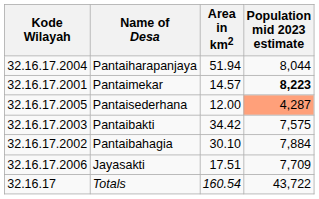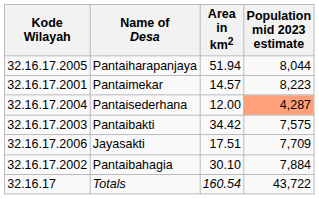 <table class="wikitable">
 <tr>
 <th>Kode <br>Wilayah</th>
 <th>Name of <br> <em>Desa</em></th>
 <th>Area <br>in <br>km<sup>2</sup></th>
 <th>Population<br>mid 2023<br>estimate</th>
 </tr>
 <tr>
-<td>32.16.17.2004</td>
+<td>32.16.17.2005</td>
 <td>Pantaiharapanjaya</td>
 <td align="right">51.94</td>
 <td align="right">8,044</td>
 </tr>
 <tr>
 <td>32.16.17.2001</td>
 <td>Pantaimekar</td>
 <td align="right">14.57</td>
-<td align="right"><strong>8,223</strong></td>
+<td align="right">8,223</td>
 </tr>
 <tr>
-<td>32.16.17.2005</td>
+<td>32.16.17.2004</td>
 <td>Pantaisederhana</td>
 <td align="right">12.00</td>
 <td align="right" style="background: lightsalmon;">4,287</td>
 </tr>
 <tr>
 <td>32.16.17.2003</td>
 <td>Pantaibakti</td>
 <td align="right">34.42</td>
 <td align="right">7,575</td>
 </tr>
 <tr>
+<td>32.16.17.2006</td>
+<td>Jayasakti</td>
+<td align="right">17.51</td>
+<td align="right">7,709</td>
+</tr>
+<tr>
 <td>32.16.17.2002</td>
 <td>Pantaibahagia</td>
 <td align="right">30.10</td>
 <td align="right">7,884</td>
-</tr>
-<tr>
-<td>32.16.17.2006</td>
-<td>Jayasakti</td>
-<td align="right">17.51</td>
-<td align="right">7,709</td>
 </tr>
 <tr>
 <td>32.16.17</td>
 <td><em>Totals</em></td>
 <td align="right"><em>160.54</em></td>
 <td align="right">43,722</td>
 </tr>
 </table>
